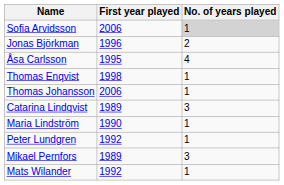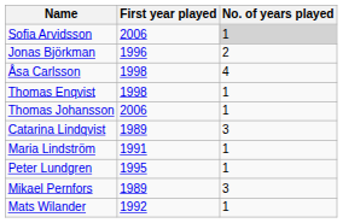 <table class="sortable wikitable">
 <tr>
 <th>Name</th>
 <th>First year played</th>
 <th>No. of years played</th>
 </tr>
 <tr>
 <td><a href='#'>Sofia Arvidsson</a></td>
 <td><a href='#'>2006</a></td>
 <td style="background: lightgrey;">1</td>
 </tr>
 <tr>
 <td><a href='#'>Jonas Björkman</a></td>
 <td><a href='#'>1996</a></td>
 <td>2</td>
 </tr>
 <tr>
 <td><a href='#'>Åsa Carlsson</a></td>
-<td><a href='#'>1995</a></td>
+<td><a href='#'>1998</a></td>
 <td>4</td>
 </tr>
 <tr>
 <td><a href='#'>Thomas Enqvist</a></td>
 <td><a href='#'>1998</a></td>
 <td>1</td>
 </tr>
 <tr>
 <td><a href='#'>Thomas Johansson</a></td>
 <td><a href='#'>2006</a></td>
 <td>1</td>
 </tr>
 <tr>
 <td><a href='#'>Catarina Lindqvist</a></td>
 <td><a href='#'>1989</a></td>
 <td>3</td>
 </tr>
 <tr>
 <td><a href='#'>Maria Lindström</a></td>
-<td><a href='#'>1990</a></td>
+<td><a href='#'>1991</a></td>
 <td>1</td>
 </tr>
 <tr>
 <td><a href='#'>Peter Lundgren</a></td>
-<td><a href='#'>1992</a></td>
+<td><a href='#'>1995</a></td>
 <td>1</td>
 </tr>
 <tr>
 <td><a href='#'>Mikael Pernfors</a></td>
 <td><a href='#'>1989</a></td>
 <td>3</td>
 </tr>
 <tr>
 <td><a href='#'>Mats Wilander</a></td>
 <td><a href='#'>1992</a></td>
 <td>1</td>
 </tr>
 </table>
